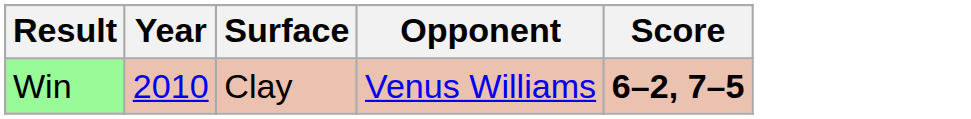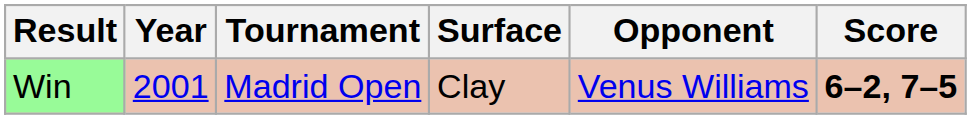 <table class="sortable wikitable">
 <tr>
 <th>Result</th>
 <th>Year</th>
+<th>Tournament</th>
 <th>Surface</th>
 <th>Opponent</th>
 <th>Score</th>
 </tr>
 <tr bgcolor=EBC2AF>
 <td bgcolor=98FB98>Win</td>
-<td><a href='#'>2010</a></td>
+<td><a href='#'>2001</a></td>
+<td><a href='#'>Madrid Open</a></td>
 <td>Clay</td>
 <td> <a href='#'>Venus Williams</a></td>
 <td><strong>6–2, 7–5</strong></td>
 </tr>
 </table>
